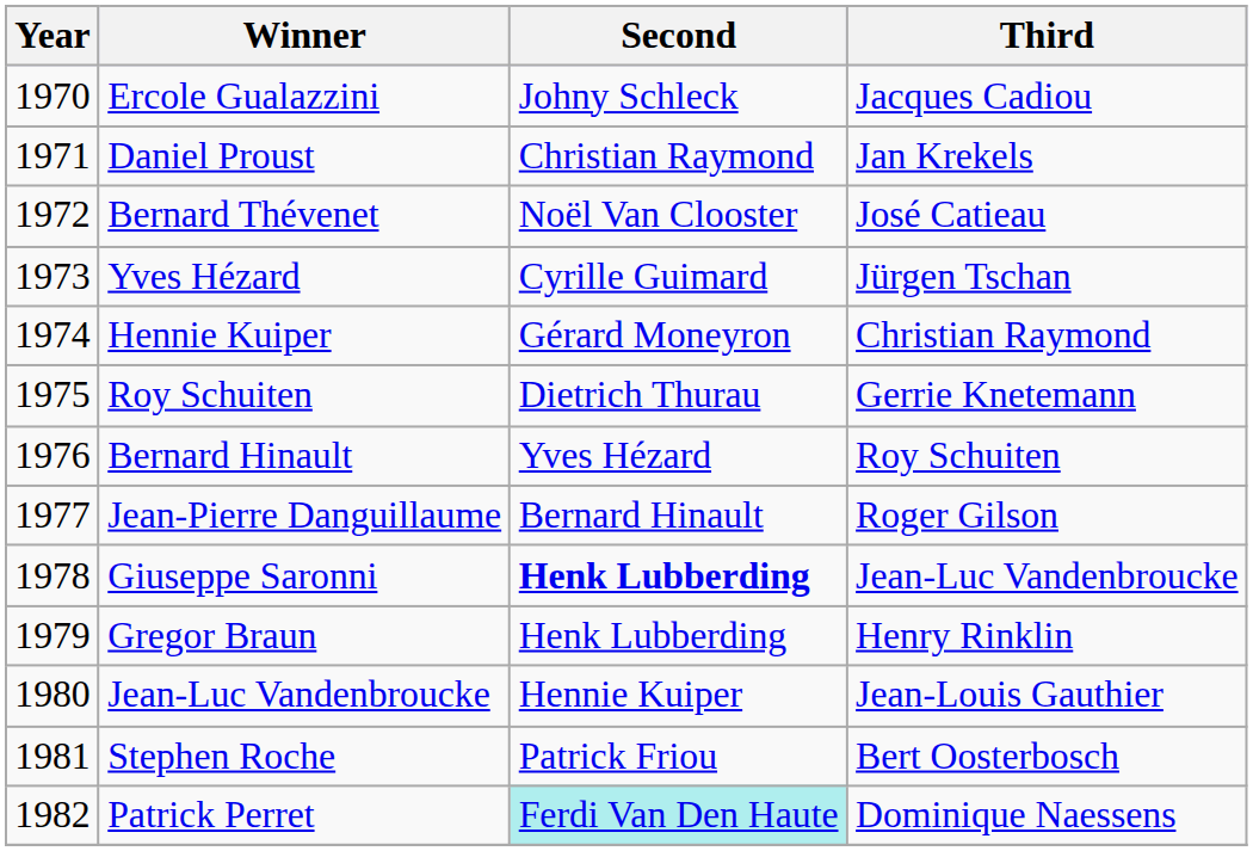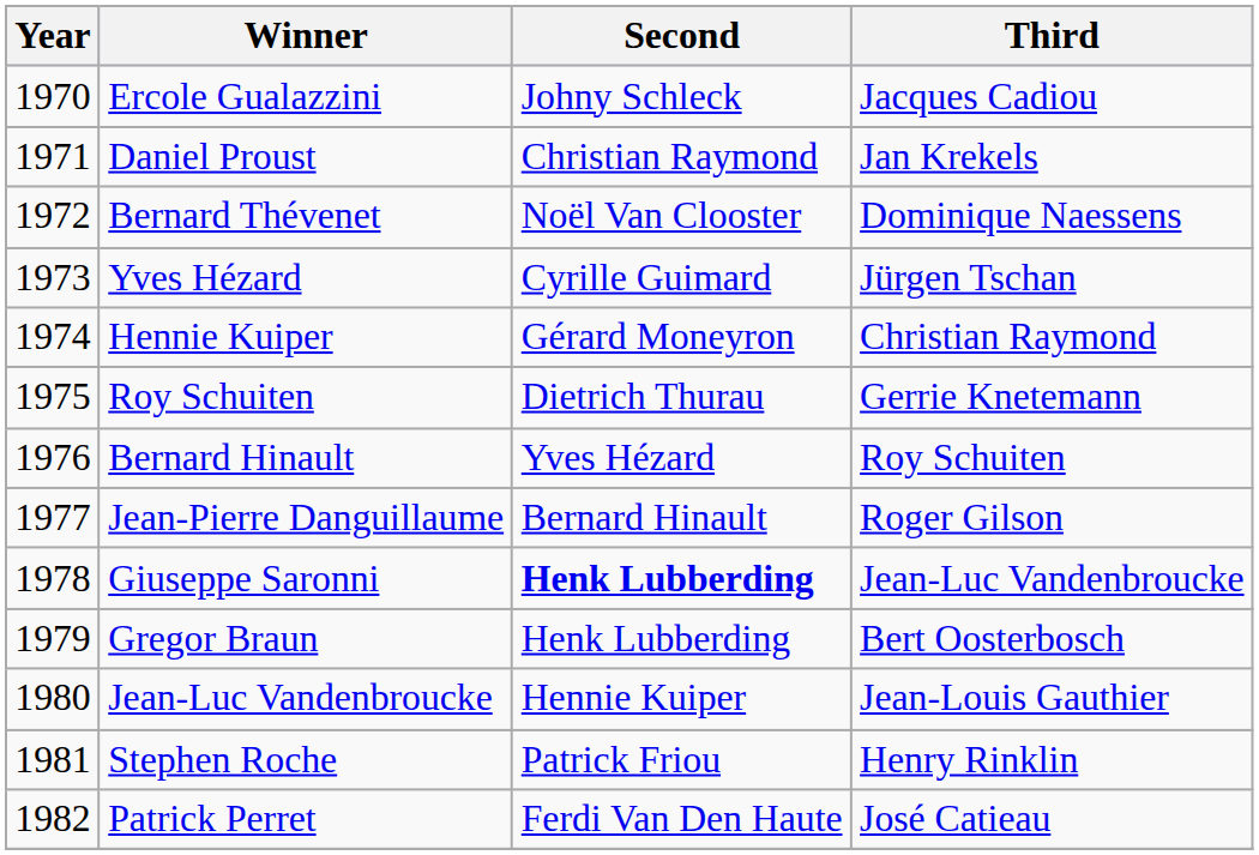 <table class="wikitable">
 <tr style="background:#ccccff;">
 <th>Year</th>
 <th>Winner</th>
 <th>Second</th>
 <th>Third</th>
 </tr>
 <tr>
 <td>1970</td>
 <td> <a href='#'>Ercole Gualazzini</a></td>
 <td> <a href='#'>Johny Schleck</a></td>
 <td> <a href='#'>Jacques Cadiou</a></td>
 </tr>
 <tr>
 <td>1971</td>
 <td> <a href='#'>Daniel Proust</a></td>
 <td> <a href='#'>Christian Raymond</a></td>
 <td> <a href='#'>Jan Krekels</a></td>
 </tr>
 <tr>
 <td>1972</td>
 <td> <a href='#'>Bernard Thévenet</a></td>
 <td> <a href='#'>Noël Van Clooster</a></td>
-<td> <a href='#'>José Catieau</a></td>
+<td> <a href='#'>Dominique Naessens</a></td>
 </tr>
 <tr>
 <td>1973</td>
 <td> <a href='#'>Yves Hézard</a></td>
 <td> <a href='#'>Cyrille Guimard</a></td>
 <td> <a href='#'>Jürgen Tschan</a></td>
 </tr>
 <tr>
 <td>1974</td>
 <td> <a href='#'>Hennie Kuiper</a></td>
 <td> <a href='#'>Gérard Moneyron</a></td>
 <td> <a href='#'>Christian Raymond</a></td>
 </tr>
 <tr>
 <td>1975</td>
 <td> <a href='#'>Roy Schuiten</a></td>
 <td> <a href='#'>Dietrich Thurau</a></td>
 <td> <a href='#'>Gerrie Knetemann</a></td>
 </tr>
 <tr>
 <td>1976</td>
 <td> <a href='#'>Bernard Hinault</a></td>
 <td> <a href='#'>Yves Hézard</a></td>
 <td> <a href='#'>Roy Schuiten</a></td>
 </tr>
 <tr>
 <td>1977</td>
 <td> <a href='#'>Jean-Pierre Danguillaume</a></td>
 <td> <a href='#'>Bernard Hinault</a></td>
 <td> <a href='#'>Roger Gilson</a></td>
 </tr>
 <tr>
 <td>1978</td>
 <td> <a href='#'>Giuseppe Saronni</a></td>
 <td><strong> <a href='#'>Henk Lubberding</a></strong></td>
 <td> <a href='#'>Jean-Luc Vandenbroucke</a></td>
 </tr>
 <tr>
 <td>1979</td>
 <td> <a href='#'>Gregor Braun</a></td>
 <td> <a href='#'>Henk Lubberding</a></td>
-<td> <a href='#'>Henry Rinklin</a></td>
+<td> <a href='#'>Bert Oosterbosch</a></td>
 </tr>
 <tr>
 <td>1980</td>
 <td> <a href='#'>Jean-Luc Vandenbroucke</a></td>
 <td> <a href='#'>Hennie Kuiper</a></td>
 <td> <a href='#'>Jean-Louis Gauthier</a></td>
 </tr>
 <tr>
 <td>1981</td>
 <td> <a href='#'>Stephen Roche</a></td>
 <td> <a href='#'>Patrick Friou</a></td>
-<td> <a href='#'>Bert Oosterbosch</a></td>
+<td> <a href='#'>Henry Rinklin</a></td>
 </tr>
 <tr>
 <td>1982</td>
 <td> <a href='#'>Patrick Perret</a></td>
-<td style="background: paleturquoise;"> <a href='#'>Ferdi Van Den Haute</a></td>
-<td> <a href='#'>Dominique Naessens</a></td>
+<td> <a href='#'>Ferdi Van Den Haute</a></td>
+<td> <a href='#'>José Catieau</a></td>
 </tr>
 <tr>
 </tr>
 </table>
